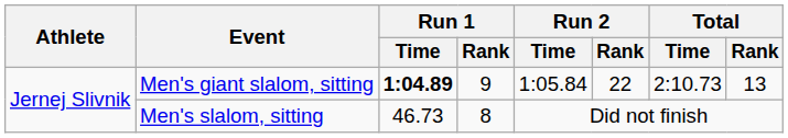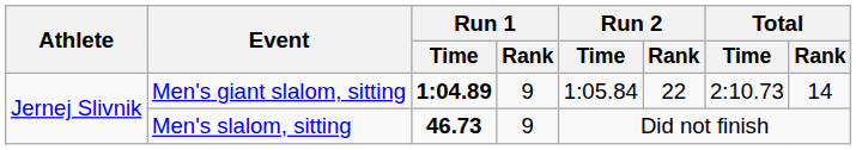 <table class=wikitable style=font-size:90%;text-align:center>
 <tr>
 <th rowspan=2>Athlete</th>
 <th rowspan=2>Event</th>
 <th colspan=2>Run 1</th>
 <th colspan=2>Run 2</th>
 <th colspan=2>Total</th>
 </tr>
 <tr style="font-size: 95%">
 <th>Time</th>
 <th>Rank</th>
 <th>Time</th>
 <th>Rank</th>
 <th>Time</th>
 <th>Rank</th>
 </tr>
 <tr>
 <td rowspan=2 align=left><a href='#'>Jernej Slivnik</a></td>
 <td align=left><a href='#'>Men's giant slalom, sitting</a></td>
 <td><strong>1:04.89</strong></td>
 <td>9</td>
 <td>1:05.84</td>
 <td>22</td>
 <td>2:10.73</td>
-<td>13</td>
+<td>14</td>
 </tr>
 <tr>
 <td align=left><a href='#'>Men's slalom, sitting</a></td>
-<td>46.73</td>
-<td>8</td>
+<td><strong>46.73</strong></td>
+<td>9</td>
 <td colspan=4>Did not finish</td>
 </tr>
 </table>
